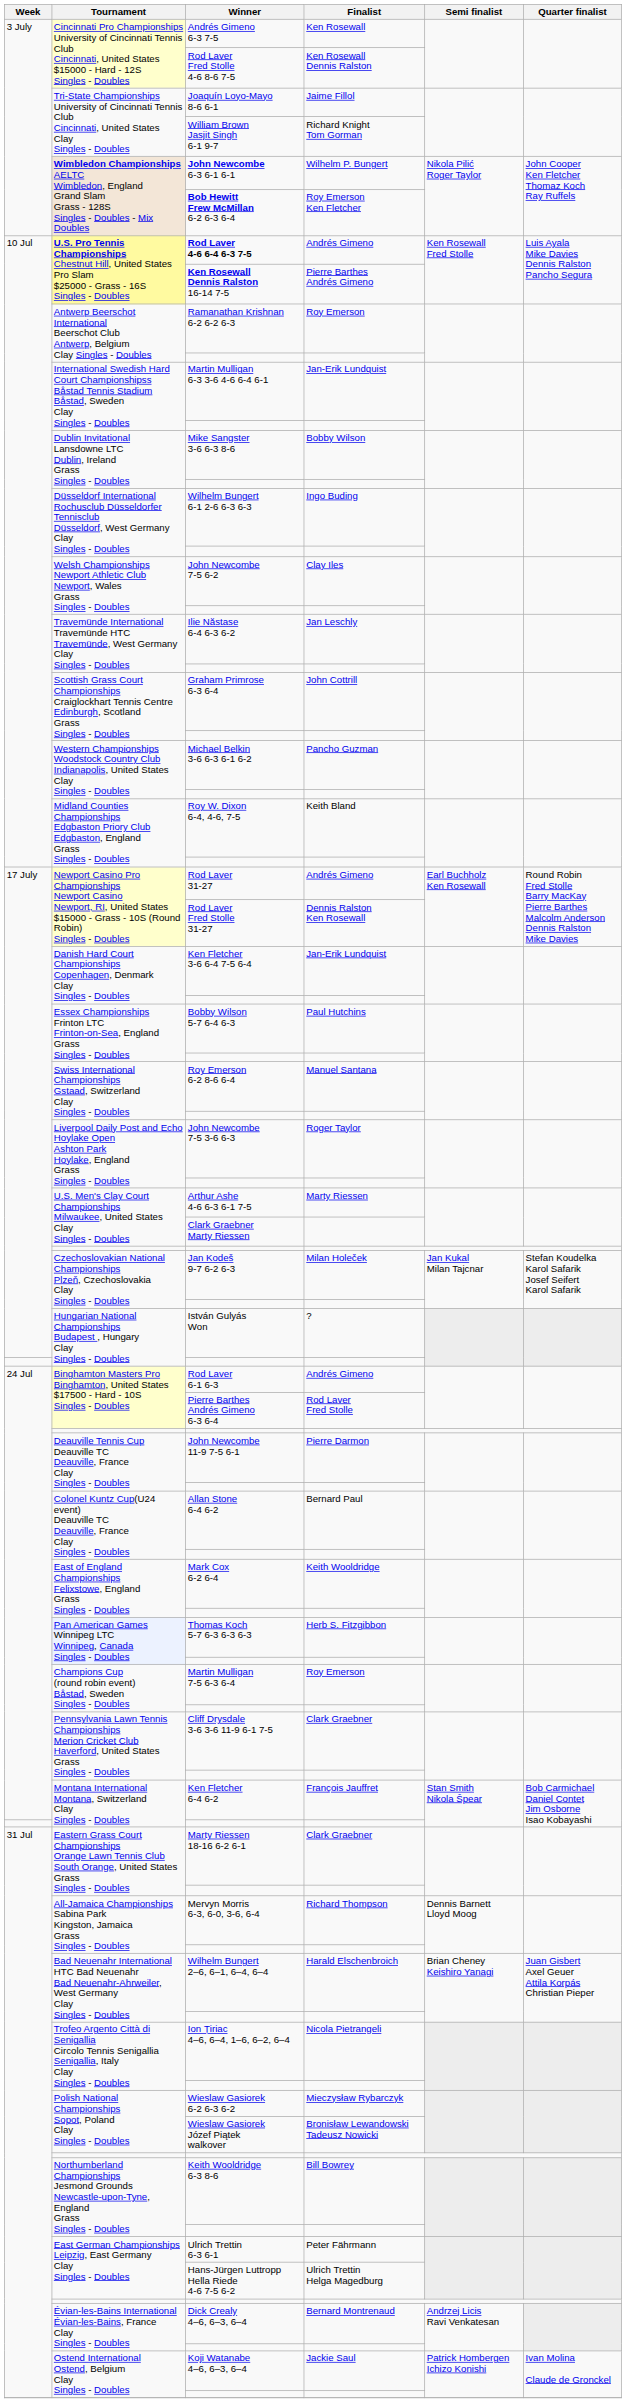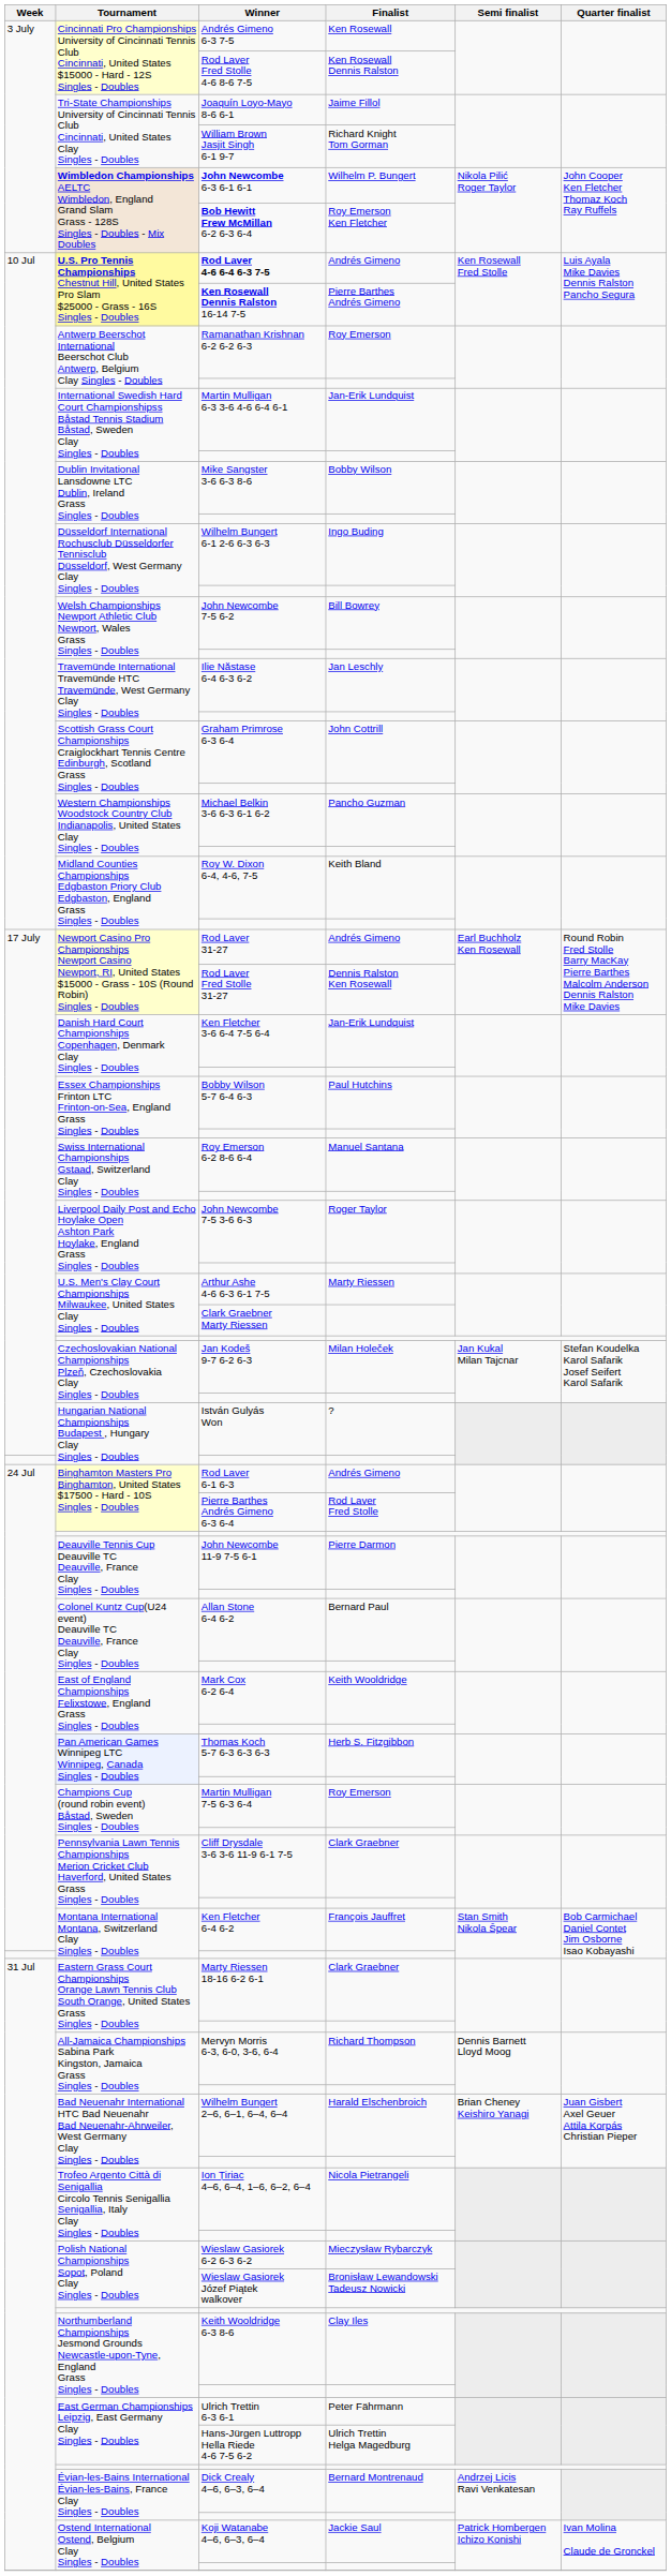 <table class="wikitable" style="font-size:85%;">
 <tr>
 <th width="75">Week</th>
 <th width="230">Tournament</th>
 <th width="210">Winner</th>
 <th width="210">Finalist</th>
 <th width="170">Semi finalist</th>
 <th width="170">Quarter finalist</th>
 </tr>
 <tr valign=top>
 <td rowspan=6>3 July</td>
 <td bgcolor="#ffc" rowspan=2><a href='#'>Cincinnati Pro Championships</a><br>University of Cincinnati Tennis Club<br><a href='#'>Cincinnati</a>, United States<br>$15000 - Hard - 12S<br><a href='#'>Singles</a> - <a href='#'>Doubles</a></td>
 <td> <a href='#'>Andrés Gimeno</a><br>6-3 7-5</td>
 <td> <a href='#'>Ken Rosewall</a></td>
 <td rowspan=2></td>
 <td rowspan=2></td>
 </tr>
 <tr valign=top>
 <td> <a href='#'>Rod Laver</a><br> <a href='#'>Fred Stolle</a><br>4-6 8-6 7-5</td>
 <td> <a href='#'>Ken Rosewall</a><br> <a href='#'>Dennis Ralston</a></td>
 </tr>
 <tr valign=top>
 <td rowspan=2><a href='#'>Tri-State Championships</a><br>University of Cincinnati Tennis Club<br><a href='#'>Cincinnati</a>, United States<br>Clay<br><a href='#'>Singles</a> - <a href='#'>Doubles</a></td>
 <td> <a href='#'>Joaquín Loyo-Mayo</a><br>8-6 6-1</td>
 <td> <a href='#'>Jaime Fillol</a></td>
 <td rowspan=2></td>
 <td rowspan=2></td>
 </tr>
 <tr valign=top>
 <td> <a href='#'>William Brown</a><br> <a href='#'>Jasjit Singh</a><br>6-1 9-7</td>
 <td> Richard Knight<br> <a href='#'>Tom Gorman</a></td>
 </tr>
 <tr valign=top>
 <td style="background:#F3E6D7" rowspan=2><strong><a href='#'>Wimbledon Championships</a></strong> <br><a href='#'>AELTC</a><br><a href='#'>Wimbledon</a>, England<br>Grand Slam<br>Grass - 128S<br><a href='#'>Singles</a> - <a href='#'>Doubles</a> - <a href='#'>Mix Doubles</a></td>
 <td> <strong><a href='#'>John Newcombe</a></strong><br>6-3 6-1 6-1</td>
 <td> <a href='#'>Wilhelm P. Bungert</a></td>
 <td rowspan=2> <a href='#'>Nikola Pilić</a><br> <a href='#'>Roger Taylor</a></td>
 <td rowspan=2> <a href='#'>John Cooper</a> <br> <a href='#'>Ken Fletcher</a><br> <a href='#'>Thomaz Koch</a><br> <a href='#'>Ray Ruffels</a></td>
 </tr>
 <tr valign=top>
 <td> <strong><a href='#'>Bob Hewitt</a></strong><br> <strong><a href='#'>Frew McMillan</a></strong><br>6-2 6-3 6-4</td>
 <td> <a href='#'>Roy Emerson</a><br> <a href='#'>Ken Fletcher</a></td>
 </tr>
 <tr valign=top>
 <td rowspan=20>10 Jul</td>
 <td style="background: #FFFAA0;" rowspan=2><strong><a href='#'>U.S. Pro Tennis Championships</a></strong><br><a href='#'>Chestnut Hill</a>,  United States<br>Pro Slam<br>$25000 - Grass - 16S<br><a href='#'>Singles</a> - <a href='#'>Doubles</a></td>
 <td><strong> <a href='#'>Rod Laver</a><br>4-6 6-4 6-3 7-5</strong></td>
 <td> <a href='#'>Andrés Gimeno</a></td>
 <td rowspan=2> <a href='#'>Ken Rosewall</a> <br> <a href='#'>Fred Stolle</a></td>
 <td rowspan=2>  <a href='#'>Luis Ayala</a> <br> <a href='#'>Mike Davies</a><br> <a href='#'>Dennis Ralston</a> <br> <a href='#'>Pancho Segura</a></td>
 </tr>
 <tr valign=top>
 <td> <strong><a href='#'>Ken Rosewall</a></strong><br> <strong><a href='#'>Dennis Ralston</a></strong><br>16-14 7-5</td>
 <td> <a href='#'>Pierre Barthes</a><br> <a href='#'>Andrés Gimeno</a></td>
 </tr>
 <tr valign=top>
 <td rowspan=2><a href='#'>Antwerp Beerschot International</a><br>Beerschot Club<br><a href='#'>Antwerp</a>, Belgium<br> Clay <a href='#'>Singles</a> - <a href='#'>Doubles</a></td>
 <td> <a href='#'>Ramanathan Krishnan</a><br>6-2 6-2 6-3</td>
 <td> <a href='#'>Roy Emerson</a></td>
 <td rowspan=2></td>
 <td rowspan=2></td>
 </tr>
 <tr valign=top>
 <td></td>
 <td></td>
 </tr>
 <tr valign=top>
 <td rowspan=2><a href='#'>International Swedish Hard Court Championshipss</a><br><a href='#'>Båstad Tennis Stadium</a><br><a href='#'>Båstad</a>, Sweden<br>Clay<br><a href='#'>Singles</a> - <a href='#'>Doubles</a></td>
 <td> <a href='#'>Martin Mulligan</a><br>6-3 3-6 4-6 6-4 6-1</td>
 <td> <a href='#'>Jan-Erik Lundquist</a></td>
 <td rowspan=2></td>
 <td rowspan=2></td>
 </tr>
 <tr valign=top>
 <td></td>
 <td></td>
 </tr>
 <tr valign=top>
 <td rowspan=2><a href='#'>Dublin Invitational</a><br>Lansdowne LTC<br><a href='#'>Dublin</a>, Ireland<br>Grass<br><a href='#'>Singles</a> - <a href='#'>Doubles</a></td>
 <td> <a href='#'>Mike Sangster</a><br>3-6 6-3 8-6</td>
 <td> <a href='#'>Bobby Wilson</a></td>
 <td rowspan=2></td>
 <td rowspan=2></td>
 </tr>
 <tr valign=top>
 <td></td>
 <td></td>
 </tr>
 <tr valign=top>
 <td rowspan=2><a href='#'>Düsseldorf International</a><br><a href='#'>Rochusclub Düsseldorfer Tennisclub</a><br><a href='#'>Düsseldorf</a>, West Germany<br>Clay<br><a href='#'>Singles</a> - <a href='#'>Doubles</a></td>
 <td> <a href='#'>Wilhelm Bungert</a><br>6-1 2-6 6-3 6-3</td>
 <td> <a href='#'>Ingo Buding</a></td>
 <td rowspan=2></td>
 <td rowspan=2></td>
 </tr>
 <tr valign=top>
 <td></td>
 <td></td>
 </tr>
 <tr valign=top>
 <td rowspan=2><a href='#'>Welsh Championships</a><br><a href='#'>Newport Athletic Club</a><br><a href='#'>Newport</a>, Wales<br>Grass<br><a href='#'>Singles</a> - <a href='#'>Doubles</a></td>
 <td> <a href='#'>John Newcombe</a><br>7-5 6-2</td>
-<td> <a href='#'>Clay Iles</a></td>
+<td> <a href='#'>Bill Bowrey</a></td>
 <td rowspan=2></td>
 <td rowspan=2></td>
 </tr>
 <tr valign=top>
 <td></td>
 <td></td>
 </tr>
 <tr valign=top>
 <td rowspan=2><a href='#'>Travemünde International</a><br>Travemünde HTC<br><a href='#'>Travemünde</a>, West Germany<br>Clay<br><a href='#'>Singles</a> - <a href='#'>Doubles</a></td>
 <td> <a href='#'>Ilie Năstase</a><br>6-4 6-3 6-2</td>
 <td> <a href='#'>Jan Leschly</a></td>
 <td rowspan=2></td>
 <td rowspan=2></td>
 </tr>
 <tr valign=top>
 <td></td>
 <td></td>
 </tr>
 <tr valign=top>
 <td rowspan=2><a href='#'>Scottish Grass Court Championships</a><br>Craiglockhart Tennis Centre <br><a href='#'>Edinburgh</a>, Scotland<br>Grass<br><a href='#'>Singles</a> - <a href='#'>Doubles</a></td>
 <td> <a href='#'>Graham Primrose</a><br>6-3 6-4</td>
 <td> <a href='#'>John Cottrill</a></td>
 <td rowspan=2></td>
 <td rowspan=2></td>
 </tr>
 <tr valign=top>
 <td></td>
 <td></td>
 </tr>
 <tr valign=top>
 <td rowspan=2><a href='#'>Western Championships</a><br><a href='#'>Woodstock Country Club</a><br><a href='#'>Indianapolis</a>, United States<br>Clay<br><a href='#'>Singles</a> - <a href='#'>Doubles</a></td>
 <td> <a href='#'>Michael Belkin</a><br>3-6 6-3 6-1 6-2</td>
 <td> <a href='#'>Pancho Guzman</a></td>
 <td rowspan=2></td>
 <td rowspan=2></td>
 </tr>
 <tr valign=top>
 <td></td>
 <td></td>
 </tr>
 <tr valign=top>
 <td rowspan=2><a href='#'>Midland Counties Championships</a><br><a href='#'>Edgbaston Priory Club</a><br><a href='#'>Edgbaston</a>, England<br>Grass<br><a href='#'>Singles</a> - <a href='#'>Doubles</a></td>
 <td> <a href='#'>Roy W. Dixon</a><br>6-4, 4-6, 7-5</td>
 <td> Keith Bland</td>
 <td rowspan=2></td>
 <td rowspan=2></td>
 </tr>
 <tr valign=top>
 <td></td>
 <td></td>
 </tr>
 <tr valign=top>
 <td rowspan=16>17 July</td>
 <td bgcolor="#ffc" rowspan=2><a href='#'>Newport Casino Pro Championships</a><br><a href='#'>Newport Casino</a><br><a href='#'>Newport, RI</a>, United States<br>$15000 - Grass - 10S (Round Robin)<br><a href='#'>Singles</a> - <a href='#'>Doubles</a></td>
 <td> <a href='#'>Rod Laver</a><br>31-27</td>
 <td> <a href='#'>Andrés Gimeno</a></td>
 <td rowspan=2> <a href='#'>Earl Buchholz</a><br> <a href='#'>Ken Rosewall</a></td>
 <td rowspan=2>Round Robin<br> <a href='#'>Fred Stolle</a><br> <a href='#'>Barry MacKay</a><br> <a href='#'>Pierre Barthes</a><br> <a href='#'>Malcolm Anderson</a><br> <a href='#'>Dennis Ralston</a><br> <a href='#'>Mike Davies</a></td>
 </tr>
 <tr valign=top>
 <td> <a href='#'>Rod Laver</a><br> <a href='#'>Fred Stolle</a><br>31-27</td>
 <td> <a href='#'>Dennis Ralston</a><br> <a href='#'>Ken Rosewall</a></td>
 </tr>
 <tr valign=top>
 <td rowspan=2><a href='#'>Danish Hard Court Championships</a><br><a href='#'>Copenhagen</a>, Denmark<br>Clay<br><a href='#'>Singles</a> - <a href='#'>Doubles</a></td>
 <td> <a href='#'>Ken Fletcher</a><br>3-6 6-4 7-5 6-4</td>
 <td> <a href='#'>Jan-Erik Lundquist</a></td>
 <td rowspan=2></td>
 <td rowspan=2></td>
 </tr>
 <tr valign=top>
 <td></td>
 <td></td>
 </tr>
 <tr valign=top>
 <td rowspan=2><a href='#'>Essex Championships</a><br>Frinton LTC<br><a href='#'>Frinton-on-Sea</a>, England<br>Grass<br><a href='#'>Singles</a> - <a href='#'>Doubles</a></td>
 <td> <a href='#'>Bobby Wilson</a><br>5-7 6-4 6-3</td>
 <td> <a href='#'>Paul Hutchins</a></td>
 <td rowspan=2></td>
 <td rowspan=2></td>
 </tr>
 <tr valign=top>
 <td></td>
 <td></td>
 </tr>
 <tr valign=top>
 <td rowspan=2><a href='#'>Swiss International Championships</a><br><a href='#'>Gstaad</a>, Switzerland<br>Clay<br><a href='#'>Singles</a> - <a href='#'>Doubles</a></td>
 <td> <a href='#'>Roy Emerson</a><br>6-2 8-6 6-4</td>
 <td> <a href='#'>Manuel Santana</a></td>
 <td rowspan=2></td>
 <td rowspan=2></td>
 </tr>
 <tr valign=top>
 <td></td>
 <td></td>
 </tr>
 <tr valign=top>
 <td rowspan=2><a href='#'>Liverpool Daily Post and Echo Hoylake Open</a> <br><a href='#'>Ashton Park</a><br><a href='#'>Hoylake</a>, England<br>Grass<br><a href='#'>Singles</a> - <a href='#'>Doubles</a></td>
 <td> <a href='#'>John Newcombe</a><br>7-5 3-6 6-3</td>
 <td> <a href='#'>Roger Taylor</a></td>
 <td rowspan=2></td>
 <td rowspan=2></td>
 </tr>
 <tr valign=top>
 <td></td>
 <td></td>
 </tr>
 <tr valign=top>
 <td rowspan=2><a href='#'>U.S. Men's Clay Court Championships</a><br> <a href='#'>Milwaukee</a>, United States<br>Clay<br><a href='#'>Singles</a> - <a href='#'>Doubles</a></td>
 <td> <a href='#'>Arthur Ashe</a><br>4-6 6-3 6-1 7-5</td>
 <td> <a href='#'>Marty Riessen</a></td>
 <td rowspan=2></td>
 <td rowspan=2></td>
 </tr>
 <tr valign=top>
 <td> <a href='#'>Clark Graebner</a><br> <a href='#'>Marty Riessen</a></td>
 <td></td>
 </tr>
 <tr valign=top>
 <td></td>
 <td></td>
 </tr>
 <tr valign=top>
 <td rowspan=2><a href='#'>Czechoslovakian National Championships</a><br><a href='#'>Plzeň</a>, Czechoslovakia<br>Clay<br><a href='#'>Singles</a> - <a href='#'>Doubles</a></td>
 <td> <a href='#'>Jan Kodeš</a><br>9-7 6-2 6-3</td>
 <td> <a href='#'>Milan Holeček</a></td>
 <td rowspan=2> <a href='#'>Jan Kukal</a><br>  Milan Tajcnar</td>
 <td rowspan=2> Stefan Koudelka<br>  Karol Safarik<br>  Josef Seifert <br>  Karol Safarik</td>
 </tr>
 <tr valign=top>
 <td></td>
 <td></td>
 </tr>
 <tr valign=top>
 <td rowspan=2><a href='#'>Hungarian National Championships</a><br><a href='#'>Budapest </a>, Hungary<br>Clay<br><a href='#'>Singles</a> - <a href='#'>Doubles</a></td>
 <td> István Gulyás<br>Won</td>
 <td> ?</td>
 <td style="background:#ededed;" rowspan=2></td>
 <td style="background:#ededed;" rowspan=2></td>
 </tr>
 <tr valign=top>
 <td></td>
 <td></td>
 </tr>
 <tr valign=top>
 <td rowspan=16>24 Jul</td>
 <td bgcolor="#ffc" rowspan=2><a href='#'>Binghamton Masters Pro</a><br><a href='#'>Binghamton</a>, United States<br>$17500 - Hard - 10S<br><a href='#'>Singles</a> - <a href='#'>Doubles</a></td>
 <td> <a href='#'>Rod Laver</a><br>6-1 6-3</td>
 <td> <a href='#'>Andrés Gimeno</a></td>
 <td rowspan=2></td>
 <td rowspan=2></td>
 </tr>
 <tr valign=top>
 <td> <a href='#'>Pierre Barthes</a><br> <a href='#'>Andrés Gimeno</a><br>6-3 6-4</td>
 <td> <a href='#'>Rod Laver</a><br> <a href='#'>Fred Stolle</a></td>
 </tr>
 <tr valign=top>
 <td></td>
 <td></td>
 </tr>
 <tr valign=top>
 <td rowspan=2><a href='#'>Deauville Tennis Cup</a><br>Deauville TC<br><a href='#'>Deauville</a>, France<br>Clay<br><a href='#'>Singles</a> - <a href='#'>Doubles</a></td>
 <td> <a href='#'>John Newcombe</a><br>11-9 7-5 6-1</td>
 <td> <a href='#'>Pierre Darmon</a></td>
 <td rowspan=2></td>
 <td rowspan=2></td>
 </tr>
 <tr valign=top>
 <td></td>
 <td></td>
 </tr>
 <tr valign=top>
 <td rowspan=2><a href='#'>Colonel Kuntz Cup</a>(U24 event)<br>Deauville TC<br><a href='#'>Deauville</a>, France<br>Clay<br><a href='#'>Singles</a> - <a href='#'>Doubles</a></td>
 <td> <a href='#'>Allan Stone</a><br>6-4 6-2</td>
 <td> Bernard Paul</td>
 <td rowspan=2></td>
 <td rowspan=2></td>
 </tr>
 <tr valign=top>
 <td></td>
 <td></td>
 </tr>
 <tr valign=top>
 <td rowspan=2><a href='#'>East of England Championships</a> <br><a href='#'>Felixstowe</a>, England<br>Grass<br><a href='#'>Singles</a> - <a href='#'>Doubles</a></td>
 <td> <a href='#'>Mark Cox</a><br>6-2 6-4</td>
 <td> <a href='#'>Keith Wooldridge</a></td>
 <td rowspan=2></td>
 <td rowspan=2></td>
 </tr>
 <tr valign=top>
 <td></td>
 <td></td>
 </tr>
 <tr valign=top>
 <td style="background:#ECF2FF;" rowspan=2><a href='#'>Pan American Games</a><br>Winnipeg LTC<br><a href='#'>Winnipeg</a>, <a href='#'>Canada</a><br><a href='#'>Singles</a> - <a href='#'>Doubles</a></td>
 <td> <a href='#'>Thomas Koch</a><br>5-7 6-3 6-3 6-3</td>
 <td> <a href='#'>Herb S. Fitzgibbon</a></td>
 <td rowspan=2></td>
 <td rowspan=2></td>
 </tr>
 <tr valign=top>
 <td></td>
 <td></td>
 </tr>
 <tr valign=top>
 <td rowspan=2><a href='#'>Champions Cup</a> <br>(round robin event) <br><a href='#'>Båstad</a>, Sweden<br><a href='#'>Singles</a> - <a href='#'>Doubles</a></td>
 <td> <a href='#'>Martin Mulligan</a><br>7-5 6-3 6-4</td>
 <td> <a href='#'>Roy Emerson</a></td>
 <td rowspan=2></td>
 <td rowspan=2></td>
 </tr>
 <tr valign=top>
 <td></td>
 <td></td>
 </tr>
 <tr valign=top>
 <td rowspan=2><a href='#'>Pennsylvania Lawn Tennis Championships</a><br><a href='#'>Merion Cricket Club</a><br><a href='#'>Haverford</a>, United States<br>Grass<br><a href='#'>Singles</a> - <a href='#'>Doubles</a></td>
 <td> <a href='#'>Cliff Drysdale</a><br>3-6 3-6 11-9 6-1 7-5</td>
 <td> <a href='#'>Clark Graebner</a></td>
 <td rowspan=2></td>
 <td rowspan=2></td>
 </tr>
 <tr valign=top>
 <td></td>
 <td></td>
 </tr>
 <tr valign=top>
 <td rowspan=2><a href='#'>Montana International</a><br><a href='#'>Montana</a>, Switzerland<br>Clay<br><a href='#'>Singles</a> - <a href='#'>Doubles</a></td>
 <td> <a href='#'>Ken Fletcher</a><br>6-4 6-2</td>
 <td> <a href='#'>François Jauffret</a></td>
 <td rowspan=2> <a href='#'>Stan Smith</a> <br> <a href='#'>Nikola Špear</a></td>
 <td rowspan=2>  <a href='#'>Bob Carmichael</a> <br> <a href='#'>Daniel Contet</a> <br>  <a href='#'>Jim Osborne</a> <br>  Isao Kobayashi</td>
 </tr>
 <tr valign=top>
 <td></td>
 <td></td>
 </tr>
 <tr valign=top>
 <td rowspan=20>31 Jul</td>
 <td rowspan=2><a href='#'>Eastern Grass Court Championships</a><br><a href='#'>Orange Lawn Tennis Club</a><br><a href='#'>South Orange</a>, United States<br>Grass <br><a href='#'>Singles</a> - <a href='#'>Doubles</a></td>
 <td> <a href='#'>Marty Riessen</a><br>18-16 6-2 6-1</td>
 <td> <a href='#'>Clark Graebner</a></td>
 <td rowspan=2></td>
 <td rowspan=2></td>
 </tr>
 <tr valign=top>
 <td></td>
 <td></td>
 </tr>
 <tr valign=top>
 <td rowspan=2><a href='#'>All-Jamaica Championships</a><br>Sabina Park<br>Kingston, Jamaica<br>Grass <br><a href='#'>Singles</a> - <a href='#'>Doubles</a></td>
 <td> Mervyn Morris<br>6-3, 6-0, 3-6, 6-4</td>
 <td> <a href='#'>Richard Thompson</a></td>
 <td rowspan=2> Dennis Barnett<br>    Lloyd Moog</td>
 <td rowspan=2></td>
 </tr>
 <tr valign=top>
 <td></td>
 <td></td>
 </tr>
 <tr valign=top>
 <td rowspan=2><a href='#'>Bad Neuenahr International</a><br>HTC Bad Neuenahr<br><a href='#'>Bad Neuenahr-Ahrweiler</a>, West Germany<br>Clay <br><a href='#'>Singles</a> - <a href='#'>Doubles</a></td>
 <td> <a href='#'>Wilhelm Bungert</a><br>2–6, 6–1, 6–4, 6–4</td>
 <td> <a href='#'>Harald Elschenbroich</a></td>
 <td rowspan=2> Brian Cheney<br> <a href='#'>Keishiro Yanagi</a></td>
 <td rowspan=2> <a href='#'>Juan Gisbert</a><br> Axel Geuer <br> <a href='#'>Attila Korpás</a><br> Christian Pieper</td>
 </tr>
 <tr valign=top>
 <td></td>
 <td></td>
 </tr>
 <tr valign=top>
 <td rowspan=2><a href='#'>Trofeo Argento Città di Senigallia</a><br>Circolo Tennis Senigallia<br><a href='#'>Senigallia</a>, Italy<br>Clay <br><a href='#'>Singles</a> - <a href='#'>Doubles</a></td>
 <td> <a href='#'>Ion Țiriac</a><br>4–6, 6–4, 1–6, 6–2, 6–4</td>
 <td> <a href='#'>Nicola Pietrangeli</a></td>
 <td style="background:#ededed;" rowspan=2></td>
 <td style="background:#ededed;" rowspan=2></td>
 </tr>
 <tr valign=top>
 <td></td>
 <td></td>
 </tr>
 <tr valign=top>
 <td rowspan=2><a href='#'>Polish National Championships</a><br><a href='#'>Sopot</a>, Poland<br>Clay<br><a href='#'>Singles</a> - <a href='#'>Doubles</a></td>
 <td> <a href='#'>Wieslaw Gasiorek</a><br>6-2 6-3 6-2</td>
 <td> <a href='#'>Mieczysław Rybarczyk</a></td>
 <td style="background:#ededed;" rowspan=2></td>
 <td style="background:#ededed;" rowspan=2></td>
 </tr>
 <tr valign=top>
 <td> <a href='#'>Wieslaw Gasiorek</a><br> Józef Piątek<br>walkover</td>
 <td> <a href='#'>Bronisław Lewandowski</a><br> <a href='#'>Tadeusz Nowicki</a></td>
 </tr>
 <tr valign=top>
 <td></td>
 <td></td>
 </tr>
 <tr valign=top>
 <td rowspan=2><a href='#'>Northumberland Championships</a><br>Jesmond Grounds<br><a href='#'>Newcastle-upon-Tyne</a>, England<br>Grass <br><a href='#'>Singles</a> - <a href='#'>Doubles</a></td>
 <td> <a href='#'>Keith Wooldridge</a><br>6-3 8-6</td>
-<td> <a href='#'>Bill Bowrey</a></td>
+<td> <a href='#'>Clay Iles</a></td>
 <td style="background:#ededed;" rowspan=2></td>
 <td style="background:#ededed;" rowspan=2></td>
 </tr>
 <tr valign=top>
 <td></td>
 <td></td>
 </tr>
 <tr valign=top>
 <td rowspan=2><a href='#'>East German Championships</a><br><a href='#'>Leipzig</a>, East Germany<br>Clay<br><a href='#'>Singles</a> - <a href='#'>Doubles</a></td>
 <td> Ulrich Trettin<br>6-3 6-1</td>
 <td> Peter Fährmann</td>
 <td style="background:#ededed;" rowspan=2></td>
 <td style="background:#ededed;" rowspan=2></td>
 </tr>
 <tr valign=top>
 <td> Hans-Jürgen Luttropp<br> Hella Riede<br>4-6 7-5 6-2</td>
 <td> Ulrich Trettin<br>  Helga Magedburg</td>
 </tr>
 <tr valign=top>
 <td></td>
 <td></td>
 </tr>
 <tr valign=top>
 <td rowspan=2><a href='#'>Évian-les-Bains International</a><br><a href='#'>Évian-les-Bains</a>, France<br>Clay <br><a href='#'>Singles</a> - <a href='#'>Doubles</a></td>
 <td> <a href='#'>Dick Crealy</a><br>4–6, 6–3, 6–4</td>
 <td> <a href='#'>Bernard Montrenaud</a></td>
 <td rowspan=2> <a href='#'>Andrzej Licis</a><br>  Ravi Venkatesan</td>
 <td style="background:#ededed;" rowspan=2></td>
 </tr>
 <tr valign=top>
 <td></td>
 <td></td>
 </tr>
 <tr valign=top>
 <td rowspan=2><a href='#'>Ostend International</a><br><a href='#'>Ostend</a>, Belgium<br>Clay <br><a href='#'>Singles</a> - <a href='#'>Doubles</a></td>
 <td> <a href='#'>Koji Watanabe</a><br>4–6, 6–3, 6–4</td>
 <td> <a href='#'>Jackie Saul</a></td>
 <td rowspan=2> <a href='#'>Patrick Hombergen</a><br> <a href='#'>Ichizo Konishi</a></td>
 <td rowspan=2> <a href='#'>Ivan Molina</a><br>  <br> <a href='#'>Claude de Gronckel</a></td>
 </tr>
 <tr valign=top>
 <td></td>
 <td></td>
 </tr>
 <tr valign=top>
 </tr>
 </table>
